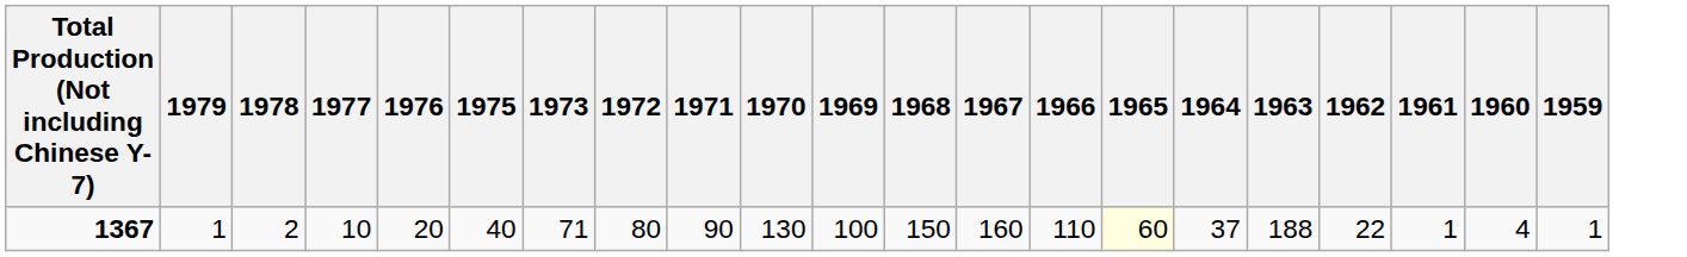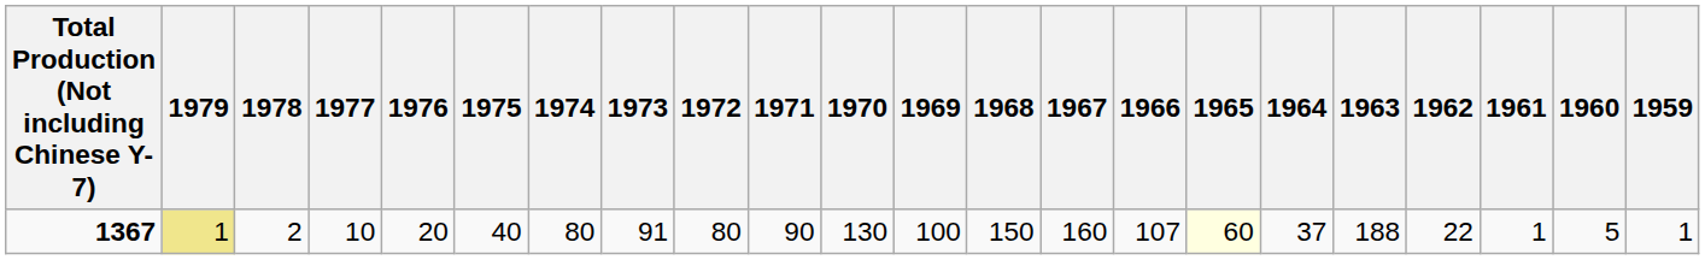 <table class="wikitable" style="text-align: right; font-size: 96%;">
 <tr>
 <th>Total Production (Not including Chinese Y-7)</th>
 <th>1979</th>
 <th>1978</th>
 <th>1977</th>
 <th>1976</th>
 <th>1975</th>
+<th>1974</th>
 <th>1973</th>
 <th>1972</th>
 <th>1971</th>
 <th>1970</th>
 <th>1969</th>
 <th>1968</th>
 <th>1967</th>
 <th>1966</th>
 <th>1965</th>
 <th>1964</th>
 <th>1963</th>
 <th>1962</th>
 <th>1961</th>
 <th>1960</th>
 <th>1959</th>
 </tr>
 <tr>
 <td><strong>1367</strong></td>
-<td>1</td>
+<td style="background: khaki;">1</td>
 <td>2</td>
 <td>10</td>
 <td>20</td>
 <td>40</td>
-<td>71</td>
+<td>80</td>
+<td>91</td>
 <td>80</td>
 <td>90</td>
 <td>130</td>
 <td>100</td>
 <td>150</td>
 <td>160</td>
-<td>110</td>
+<td>107</td>
 <td style="background: lightyellow;">60</td>
 <td>37</td>
 <td>188</td>
 <td>22</td>
 <td>1</td>
-<td>4</td>
+<td>5</td>
 <td>1</td>
 </tr>
 </table>
